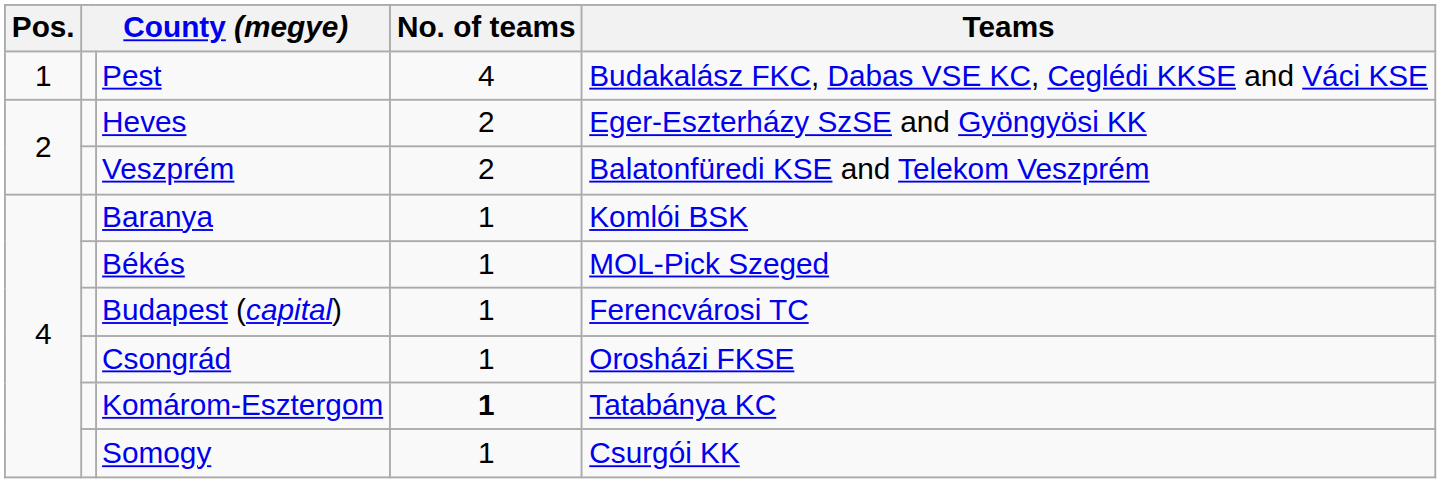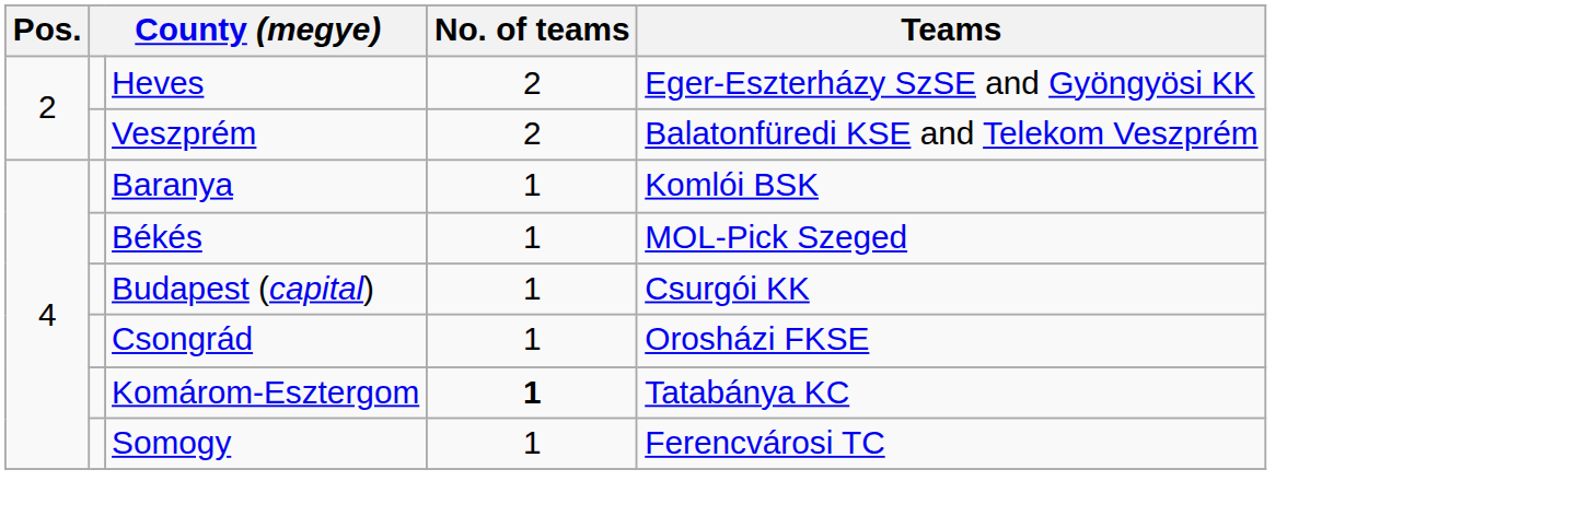 <table class="wikitable">
 <tr>
 <th>Pos.</th>
 <th colspan=2><a href='#'>County</a> <em>(megye)</em></th>
 <th>No. of teams</th>
 <th>Teams</th>
-</tr>
-<tr>
-<td rowspan="1" align="center">1</td>
-<td align=center></td>
-<td><a href='#'>Pest</a></td>
-<td align="center">4</td>
-<td><a href='#'>Budakalász FKC</a>, <a href='#'>Dabas VSE KC</a>, <a href='#'>Ceglédi KKSE</a> and <a href='#'>Váci KSE</a></td>
 </tr>
 <tr>
 <td rowspan="2" align="center">2</td>
 <td align=center></td>
 <td><a href='#'>Heves</a></td>
 <td align="center">2</td>
 <td><a href='#'>Eger-Eszterházy SzSE</a> and <a href='#'>Gyöngyösi KK</a></td>
 </tr>
 <tr>
 <td align=center></td>
 <td><a href='#'>Veszprém</a></td>
 <td align="center">2</td>
 <td><a href='#'>Balatonfüredi KSE</a> and <a href='#'>Telekom Veszprém</a></td>
 </tr>
 <tr>
 <td rowspan="6" align="center">4</td>
 <td align=center></td>
 <td><a href='#'>Baranya</a></td>
 <td align="center">1</td>
 <td><a href='#'>Komlói BSK</a></td>
 </tr>
 <tr>
 <td align=center></td>
 <td><a href='#'>Békés</a></td>
 <td align="center">1</td>
 <td><a href='#'>MOL-Pick Szeged</a></td>
 </tr>
 <tr>
 <td align=center></td>
 <td><a href='#'>Budapest</a> (<em><a href='#'>capital</a></em>)</td>
 <td align="center">1</td>
-<td><a href='#'>Ferencvárosi TC</a></td>
+<td><a href='#'>Csurgói KK</a></td>
 </tr>
 <tr>
 <td align=center></td>
 <td><a href='#'>Csongrád</a></td>
 <td align="center">1</td>
 <td><a href='#'>Orosházi FKSE</a></td>
 </tr>
 <tr>
 <td align=center></td>
 <td><a href='#'>Komárom-Esztergom</a></td>
 <td align="center"><strong>1</strong></td>
 <td><a href='#'>Tatabánya KC</a></td>
 </tr>
 <tr>
 <td align=center></td>
 <td><a href='#'>Somogy</a></td>
 <td align="center">1</td>
-<td><a href='#'>Csurgói KK</a></td>
+<td><a href='#'>Ferencvárosi TC</a></td>
 </tr>
 </table>
